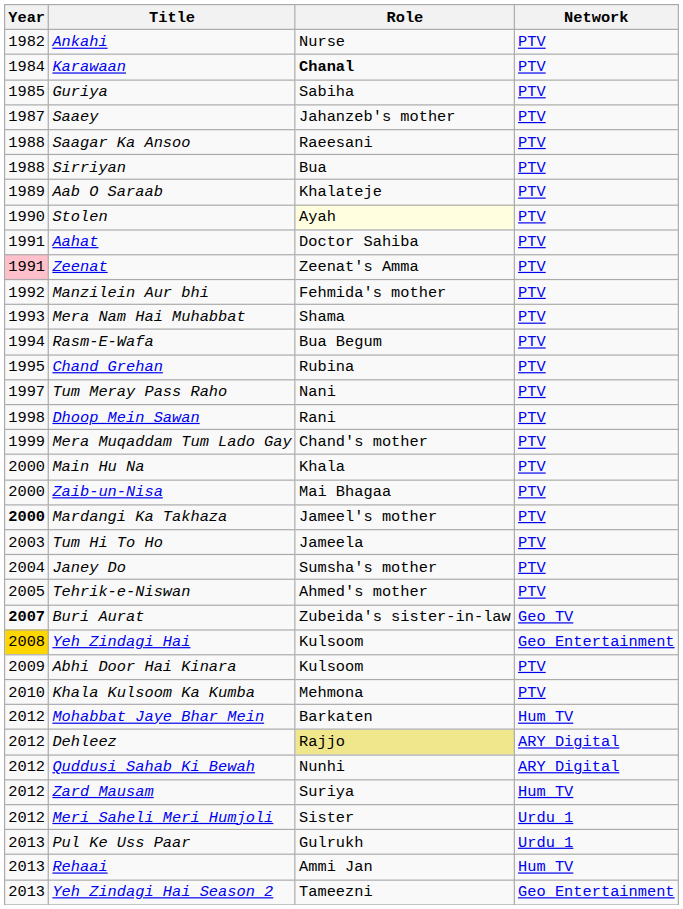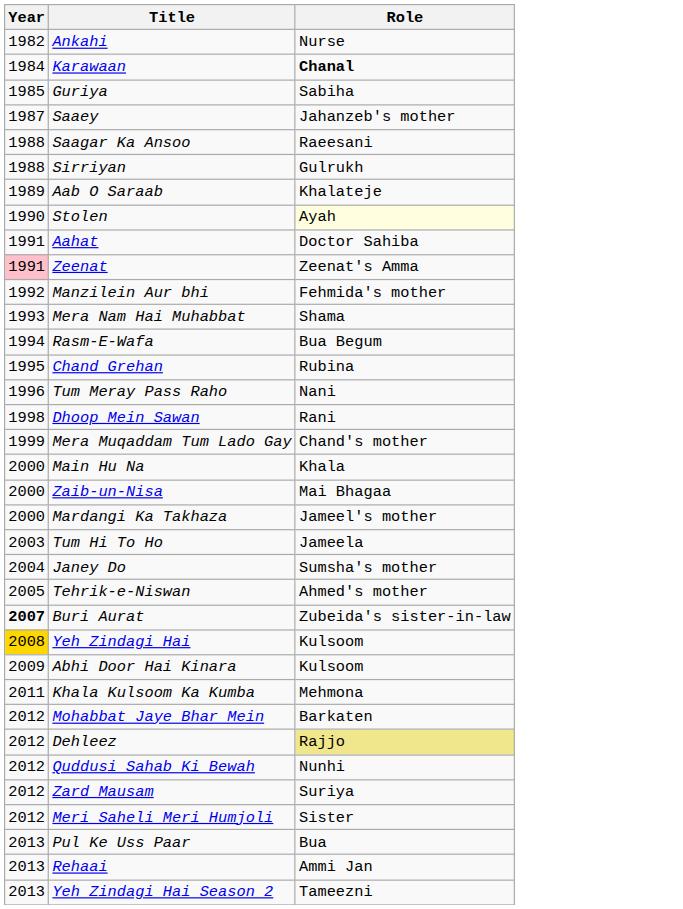 <table class="wikitable sortable plainrowheaders">
 <tr style="text-align:center;">
 <th scope="col">Year</th>
 <th scope="col">Title</th>
 <th scope="col">Role</th>
-<th scope="col">Network</th>
 </tr>
 <tr>
 <td>1982</td>
 <td><em><a href='#'>Ankahi</a></em></td>
 <td>Nurse</td>
-<td><a href='#'>PTV</a></td>
 </tr>
 <tr>
 <td>1984</td>
 <td><em><a href='#'>Karawaan</a></em></td>
 <td><strong>Chanal</strong></td>
-<td><a href='#'>PTV</a></td>
 </tr>
 <tr>
 <td>1985</td>
 <td><em>Guriya</em></td>
 <td>Sabiha</td>
-<td><a href='#'>PTV</a></td>
 </tr>
 <tr>
 <td>1987</td>
 <td><em>Saaey</em></td>
 <td>Jahanzeb's mother</td>
-<td><a href='#'>PTV</a></td>
 </tr>
 <tr>
 <td>1988</td>
 <td><em>Saagar Ka Ansoo</em></td>
 <td>Raeesani</td>
-<td><a href='#'>PTV</a></td>
 </tr>
 <tr>
 <td>1988</td>
 <td><em>Sirriyan</em></td>
-<td>Bua</td>
-<td><a href='#'>PTV</a></td>
+<td>Gulrukh</td>
 </tr>
 <tr>
 <td>1989</td>
 <td><em>Aab O Saraab</em></td>
 <td>Khalateje</td>
-<td><a href='#'>PTV</a></td>
 </tr>
 <tr>
 <td>1990</td>
 <td><em>Stolen</em></td>
 <td style="background: lightyellow;">Ayah</td>
-<td><a href='#'>PTV</a></td>
 </tr>
 <tr>
 <td>1991</td>
 <td><em><a href='#'>Aahat</a></em></td>
 <td>Doctor Sahiba</td>
-<td><a href='#'>PTV</a></td>
 </tr>
 <tr>
 <td style="background: pink;">1991</td>
 <td><em><a href='#'>Zeenat</a></em></td>
 <td>Zeenat's Amma</td>
-<td><a href='#'>PTV</a></td>
 </tr>
 <tr>
 <td>1992</td>
 <td><em>Manzilein Aur bhi</em></td>
 <td>Fehmida's mother</td>
-<td><a href='#'>PTV</a></td>
 </tr>
 <tr>
 <td>1993</td>
 <td><em>Mera Nam Hai Muhabbat</em></td>
 <td>Shama</td>
-<td><a href='#'>PTV</a></td>
 </tr>
 <tr>
 <td>1994</td>
 <td><em>Rasm-E-Wafa</em></td>
 <td>Bua Begum</td>
-<td><a href='#'>PTV</a></td>
 </tr>
 <tr>
 <td>1995</td>
 <td><em><a href='#'>Chand Grehan</a></em></td>
 <td>Rubina</td>
-<td><a href='#'>PTV</a></td>
 </tr>
 <tr>
-<td>1997</td>
+<td>1996</td>
 <td><em>Tum Meray Pass Raho</em></td>
 <td>Nani</td>
-<td><a href='#'>PTV</a></td>
 </tr>
 <tr>
 <td>1998</td>
 <td><em><a href='#'>Dhoop Mein Sawan</a></em></td>
 <td>Rani</td>
-<td><a href='#'>PTV</a></td>
 </tr>
 <tr>
 <td>1999</td>
 <td><em>Mera Muqaddam Tum Lado Gay</em></td>
 <td>Chand's mother</td>
-<td><a href='#'>PTV</a></td>
 </tr>
 <tr>
 <td>2000</td>
 <td><em>Main Hu Na</em></td>
 <td>Khala</td>
-<td><a href='#'>PTV</a></td>
 </tr>
 <tr>
 <td>2000</td>
 <td><em><a href='#'>Zaib-un-Nisa</a></em></td>
 <td>Mai Bhagaa</td>
-<td><a href='#'>PTV</a></td>
 </tr>
 <tr>
-<td><strong>2000</strong></td>
+<td>2000</td>
 <td><em>Mardangi Ka Takhaza</em></td>
 <td>Jameel's mother</td>
-<td><a href='#'>PTV</a></td>
 </tr>
 <tr>
 <td>2003</td>
 <td><em>Tum Hi To Ho</em></td>
 <td>Jameela</td>
-<td><a href='#'>PTV</a></td>
 </tr>
 <tr>
 <td>2004</td>
 <td><em>Janey Do</em></td>
 <td>Sumsha's mother</td>
-<td><a href='#'>PTV</a></td>
 </tr>
 <tr>
 <td>2005</td>
 <td><em>Tehrik-e-Niswan</em></td>
 <td>Ahmed's mother</td>
-<td><a href='#'>PTV</a></td>
 </tr>
 <tr>
 <td><strong>2007</strong></td>
 <td><em>Buri Aurat</em></td>
 <td>Zubeida's sister-in-law</td>
-<td><a href='#'>Geo TV</a></td>
 </tr>
 <tr>
 <td style="background: gold;">2008</td>
 <td><em><a href='#'>Yeh Zindagi Hai</a></em></td>
 <td>Kulsoom</td>
-<td><a href='#'>Geo Entertainment</a></td>
 </tr>
 <tr>
 <td>2009</td>
 <td><em>Abhi Door Hai Kinara</em></td>
 <td>Kulsoom</td>
-<td><a href='#'>PTV</a></td>
 </tr>
 <tr>
-<td>2010</td>
+<td>2011</td>
 <td><em>Khala Kulsoom Ka Kumba</em></td>
 <td>Mehmona</td>
-<td><a href='#'>PTV</a></td>
 </tr>
 <tr>
 <td>2012</td>
 <td><em><a href='#'>Mohabbat Jaye Bhar Mein</a></em></td>
 <td>Barkaten</td>
-<td><a href='#'>Hum TV</a></td>
 </tr>
 <tr>
 <td>2012</td>
 <td><em>Dehleez</em></td>
 <td style="background: khaki;">Rajjo</td>
-<td><a href='#'>ARY Digital</a></td>
 </tr>
 <tr>
 <td>2012</td>
 <td><em><a href='#'>Quddusi Sahab Ki Bewah</a></em></td>
 <td>Nunhi</td>
-<td><a href='#'>ARY Digital</a></td>
 </tr>
 <tr>
 <td>2012</td>
 <td><em><a href='#'>Zard Mausam</a></em></td>
 <td>Suriya</td>
-<td><a href='#'>Hum TV</a></td>
 </tr>
 <tr>
 <td>2012</td>
 <td><em><a href='#'>Meri Saheli Meri Humjoli</a></em></td>
 <td>Sister</td>
-<td><a href='#'>Urdu 1</a></td>
 </tr>
 <tr>
 <td>2013</td>
 <td><em>Pul Ke Uss Paar</em></td>
-<td>Gulrukh</td>
-<td><a href='#'>Urdu 1</a></td>
+<td>Bua</td>
 </tr>
 <tr>
 <td>2013</td>
 <td><em><a href='#'>Rehaai</a></em></td>
 <td>Ammi Jan</td>
-<td><a href='#'>Hum TV</a></td>
 </tr>
 <tr>
 <td>2013</td>
 <td><em><a href='#'>Yeh Zindagi Hai Season 2</a></em></td>
 <td>Tameezni</td>
-<td><a href='#'>Geo Entertainment</a></td>
 </tr>
 </table>
